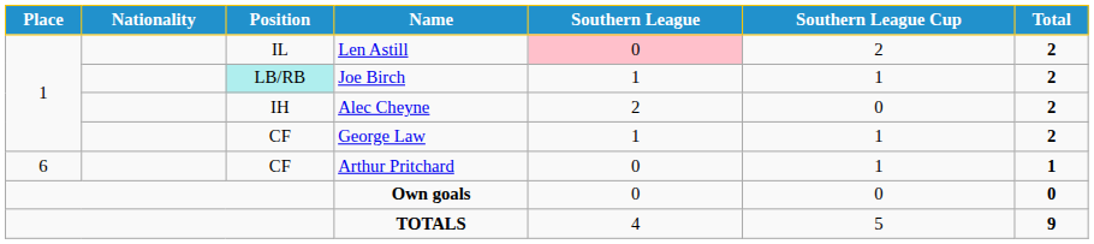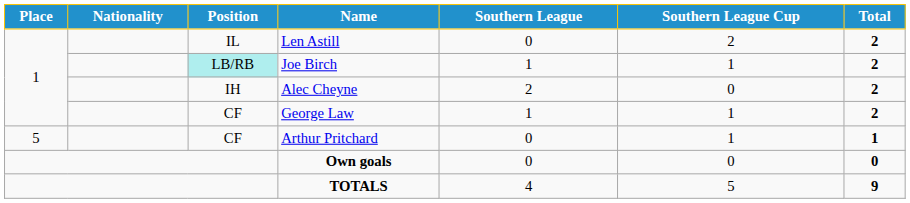 <table class="wikitable" style="text-align:center; font-size:90%; width:100%;">
 <tr>
 <th style="background:#2191CC; color:white; border:1px solid #F7C408; text-align:center;">Place</th>
 <th style="background:#2191CC; color:white; border:1px solid #F7C408; text-align:center;">Nationality</th>
 <th style="background:#2191CC; color:white; border:1px solid #F7C408; text-align:center;">Position</th>
 <th style="background:#2191CC; color:white; border:1px solid #F7C408; text-align:center;">Name</th>
 <th style="background:#2191CC; color:white; border:1px solid #F7C408; text-align:center;">Southern League</th>
 <th style="background:#2191CC; color:white; border:1px solid #F7C408; text-align:center;">Southern League Cup</th>
 <th style="background:#2191CC; color:white; border:1px solid #F7C408; text-align:center;">Total</th>
 </tr>
 <tr>
 <td rowspan="4">1</td>
 <td></td>
 <td>IL</td>
 <td align="left"><a href='#'>Len Astill</a></td>
-<td style="background: pink;">0</td>
+<td>0</td>
 <td>2</td>
 <td><strong>2</strong></td>
 </tr>
 <tr>
 <td></td>
 <td style="background: paleturquoise;">LB/RB</td>
 <td align="left"><a href='#'>Joe Birch</a></td>
 <td>1</td>
 <td>1</td>
 <td><strong>2</strong></td>
 </tr>
 <tr>
 <td></td>
 <td>IH</td>
 <td align="left"><a href='#'>Alec Cheyne</a></td>
 <td>2</td>
 <td>0</td>
 <td><strong>2</strong></td>
 </tr>
 <tr>
 <td></td>
 <td>CF</td>
 <td align="left"><a href='#'>George Law</a></td>
 <td>1</td>
 <td>1</td>
 <td><strong>2</strong></td>
 </tr>
 <tr>
-<td>6</td>
+<td>5</td>
 <td></td>
 <td>CF</td>
 <td align="left"><a href='#'>Arthur Pritchard</a></td>
 <td>0</td>
 <td>1</td>
 <td><strong>1</strong></td>
 </tr>
 <tr>
 <td colspan="3"></td>
 <td><strong>Own goals</strong></td>
 <td>0</td>
 <td>0</td>
 <td><strong>0</strong></td>
 </tr>
 <tr>
 <td colspan="3"></td>
 <td><strong>TOTALS</strong></td>
 <td>4</td>
 <td>5</td>
 <td><strong>9</strong></td>
 </tr>
 </table>
